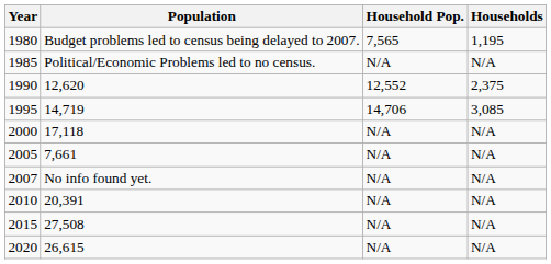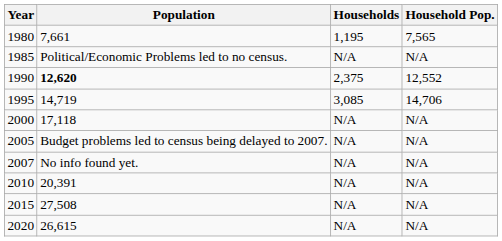 <table class="wikitable sortable">
 <tr>
 <th>Year</th>
 <th>Population</th>
+<th>Households</th>
 <th>Household Pop.</th>
-<th>Households</th>
 </tr>
 <tr>
 <td>1980</td>
-<td>Budget problems led to census being delayed to 2007.</td>
+<td>7,661</td>
+<td>1,195</td>
 <td>7,565</td>
-<td>1,195</td>
 </tr>
 <tr>
 <td>1985</td>
 <td>Political/Economic Problems led to no census.</td>
 <td>N/A</td>
 <td>N/A</td>
 </tr>
 <tr>
 <td>1990</td>
-<td>12,620</td>
+<td><strong>12,620</strong></td>
+<td>2,375</td>
 <td>12,552</td>
-<td>2,375</td>
 </tr>
 <tr>
 <td>1995</td>
 <td>14,719</td>
+<td>3,085</td>
 <td>14,706</td>
-<td>3,085</td>
 </tr>
 <tr>
 <td>2000</td>
 <td>17,118</td>
 <td>N/A</td>
 <td>N/A</td>
 </tr>
 <tr>
 <td>2005</td>
-<td>7,661</td>
+<td>Budget problems led to census being delayed to 2007.</td>
 <td>N/A</td>
 <td>N/A</td>
 </tr>
 <tr>
 <td>2007</td>
 <td>No info found yet.</td>
 <td>N/A</td>
 <td>N/A</td>
 </tr>
 <tr>
 <td>2010</td>
 <td>20,391</td>
 <td>N/A</td>
 <td>N/A</td>
 </tr>
 <tr>
 <td>2015</td>
 <td>27,508</td>
 <td>N/A</td>
 <td>N/A</td>
 </tr>
 <tr>
 <td>2020</td>
 <td>26,615</td>
 <td>N/A</td>
 <td>N/A</td>
 </tr>
 </table>
